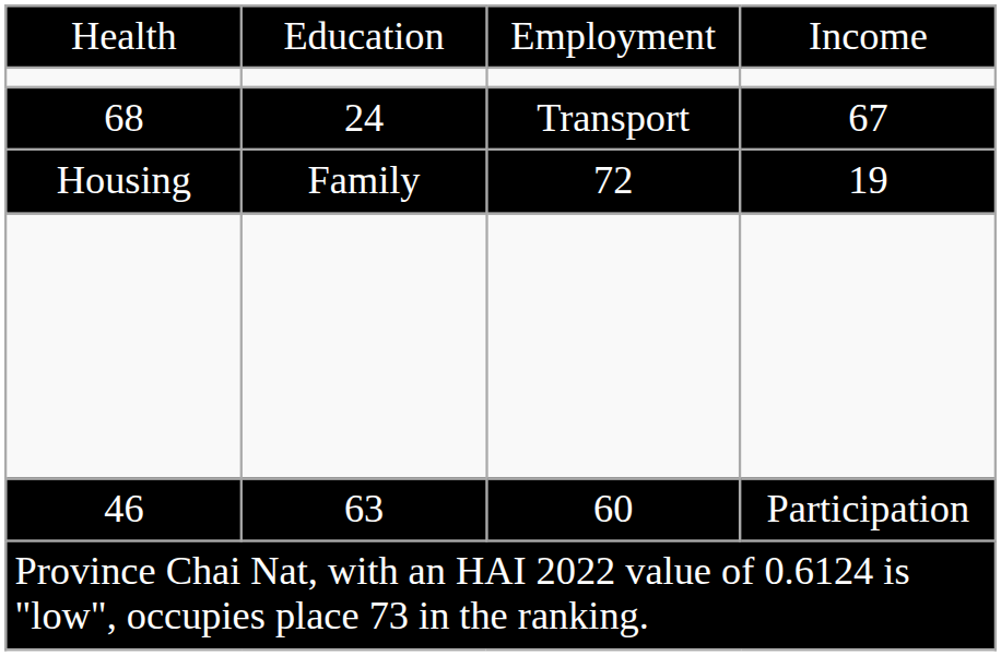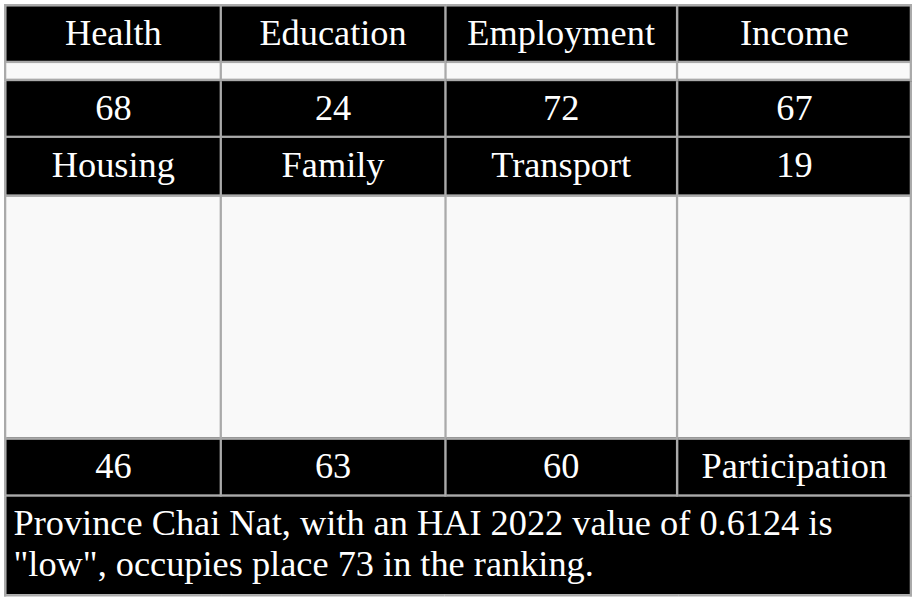 <table class="wikitable floatright" style="width:400px;">
 <tr>
 <td style="text-align:center; width:100px; background:black; color:white;">Health</td>
 <td style="text-align:center; width:100px; background:black; color:white;">Education</td>
 <td style="text-align:center; width:100px; background:black; color:white;">Employment</td>
 <td style="text-align:center; width:100px; background:black; color:white;">Income</td>
 </tr>
 <tr>
 <td></td>
 <td></td>
 <td></td>
 <td></td>
 </tr>
 <tr>
 <td style="text-align:center; background:black; color:white;">68</td>
 <td style="text-align:center; background:black; color:white;">24</td>
-<td style="text-align:center; background:black; color:white;">Transport</td>
+<td style="text-align:center; background:black; color:white;">72</td>
 <td style="text-align:center; background:black; color:white;">67</td>
 </tr>
 <tr>
 <td style="text-align:center; background:black; color:white;">Housing</td>
 <td style="text-align:center; background:black; color:white;">Family</td>
-<td style="text-align:center; background:black; color:white;">72</td>
+<td style="text-align:center; background:black; color:white;">Transport</td>
 <td style="text-align:center; background:black; color:white;">19</td>
 </tr>
 <tr>
 <td style="height:100px;"></td>
 <td></td>
 <td></td>
 <td></td>
 </tr>
 <tr>
 <td style="text-align:center; background:black; color:white;">46</td>
 <td style="text-align:center; background:black; color:white;">63</td>
 <td style="text-align:center; background:black; color:white;">60</td>
 <td style="text-align:center; background:black; color:white;">Participation</td>
 </tr>
 <tr>
 <td colspan="4"; style="background:black; color:white;">Province Chai Nat, with an HAI 2022 value of 0.6124 is "low", occupies place 73 in the ranking.</td>
 </tr>
 </table>
